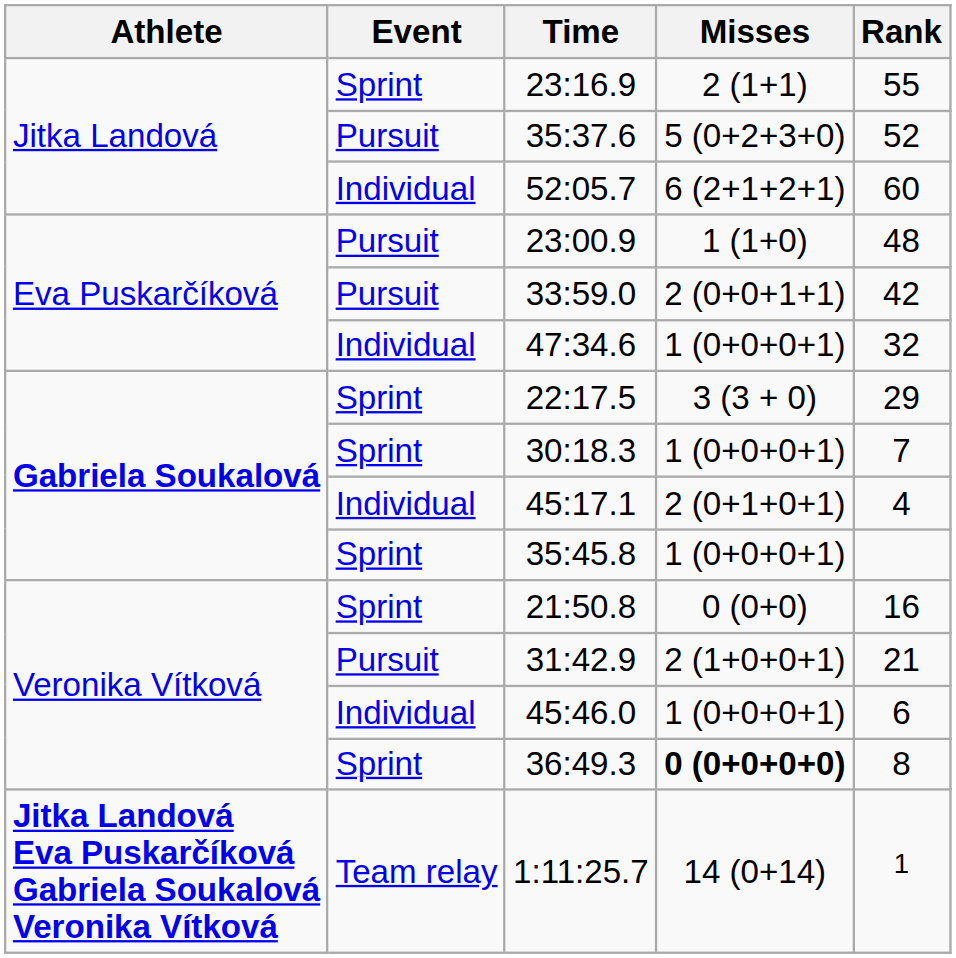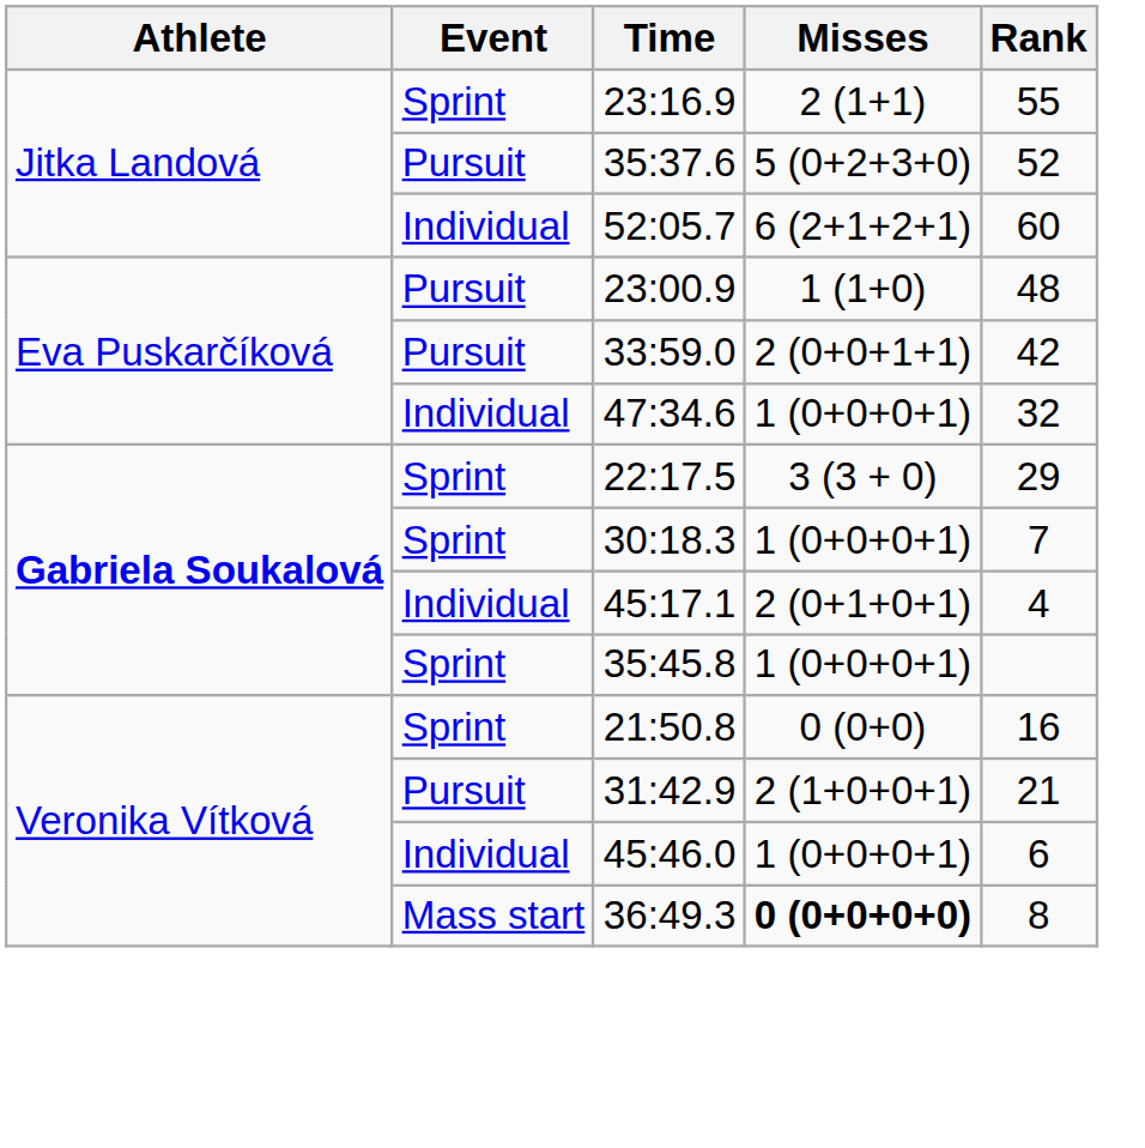 <table class="wikitable" style="font-size:90%">
 <tr>
 <th>Athlete</th>
 <th>Event</th>
 <th>Time</th>
 <th>Misses</th>
 <th>Rank</th>
 </tr>
 <tr align=center>
 <td align=left rowspan=3><a href='#'>Jitka Landová</a></td>
 <td align=left><a href='#'>Sprint</a></td>
 <td>23:16.9</td>
 <td>2 (1+1)</td>
 <td>55</td>
 </tr>
 <tr align=center>
 <td align=left><a href='#'>Pursuit</a></td>
 <td>35:37.6</td>
 <td>5 (0+2+3+0)</td>
 <td>52</td>
 </tr>
 <tr align=center>
 <td align=left><a href='#'>Individual</a></td>
 <td>52:05.7</td>
 <td>6 (2+1+2+1)</td>
 <td>60</td>
 </tr>
 <tr align=center>
 <td align=left rowspan=3><a href='#'>Eva Puskarčíková</a></td>
 <td align=left><a href='#'>Pursuit</a></td>
 <td>23:00.9</td>
 <td>1 (1+0)</td>
 <td>48</td>
 </tr>
 <tr align=center>
 <td align=left><a href='#'>Pursuit</a></td>
 <td>33:59.0</td>
 <td>2 (0+0+1+1)</td>
 <td>42</td>
 </tr>
 <tr align=center>
 <td align=left><a href='#'>Individual</a></td>
 <td>47:34.6</td>
 <td>1 (0+0+0+1)</td>
 <td>32</td>
 </tr>
 <tr align=center>
 <td align=left rowspan=4><strong><a href='#'>Gabriela Soukalová</a></strong></td>
 <td align=left><a href='#'>Sprint</a></td>
 <td>22:17.5</td>
 <td>3 (3 + 0)</td>
 <td>29</td>
 </tr>
 <tr align=center>
 <td align=left><a href='#'>Sprint</a></td>
 <td>30:18.3</td>
 <td>1 (0+0+0+1)</td>
 <td>7</td>
 </tr>
 <tr align=center>
 <td align=left><a href='#'>Individual</a></td>
 <td>45:17.1</td>
 <td>2 (0+1+0+1)</td>
 <td>4</td>
 </tr>
 <tr align=center>
 <td align=left><a href='#'>Sprint</a></td>
 <td>35:45.8</td>
 <td>1 (0+0+0+1)</td>
 <td></td>
 </tr>
 <tr align=center>
 <td align=left rowspan=4><a href='#'>Veronika Vítková</a></td>
 <td align=left><a href='#'>Sprint</a></td>
 <td>21:50.8</td>
 <td>0 (0+0)</td>
 <td>16</td>
 </tr>
 <tr align=center>
 <td align=left><a href='#'>Pursuit</a></td>
 <td>31:42.9</td>
 <td>2 (1+0+0+1)</td>
 <td>21</td>
 </tr>
 <tr align=center>
 <td align=left><a href='#'>Individual</a></td>
 <td>45:46.0</td>
 <td>1 (0+0+0+1)</td>
 <td>6</td>
 </tr>
 <tr align=center>
-<td align=left><a href='#'>Sprint</a></td>
+<td align=left><a href='#'>Mass start</a></td>
 <td>36:49.3</td>
 <td><strong>0 (0+0+0+0)</strong></td>
 <td>8</td>
 </tr>
-<tr align=center>
-<td align=left><strong><a href='#'>Jitka Landová</a><br><a href='#'>Eva Puskarčíková</a><br><a href='#'>Gabriela Soukalová</a><br><a href='#'>Veronika Vítková</a></strong></td>
-<td align=left><a href='#'>Team relay</a></td>
-<td>1:11:25.7</td>
-<td>14 (0+14)</td>
-<td><sup>1</sup></td>
-</tr>
 </table>
